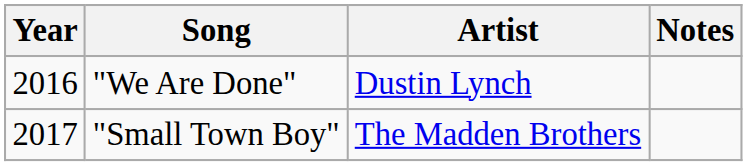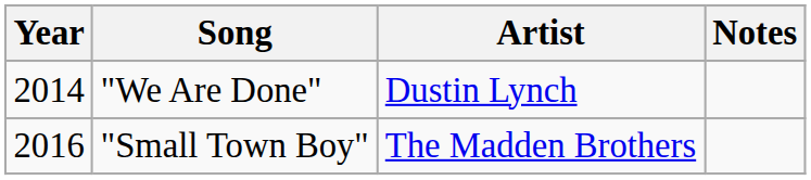 <table class="wikitable plainrowheaders">
 <tr>
 <th scope="col">Year</th>
 <th scope="col">Song</th>
 <th scope="col">Artist</th>
 <th scope="col" class="unsortable">Notes</th>
 </tr>
 <tr>
-<td scope="row">2016</td>
+<td scope="row">2014</td>
 <td>"We Are Done"</td>
 <td><a href='#'>Dustin Lynch</a></td>
 <td></td>
 </tr>
 <tr>
-<td scope="row">2017</td>
+<td scope="row">2016</td>
 <td>"Small Town Boy"</td>
 <td><a href='#'>The Madden Brothers</a></td>
 <td></td>
 </tr>
 </table>
